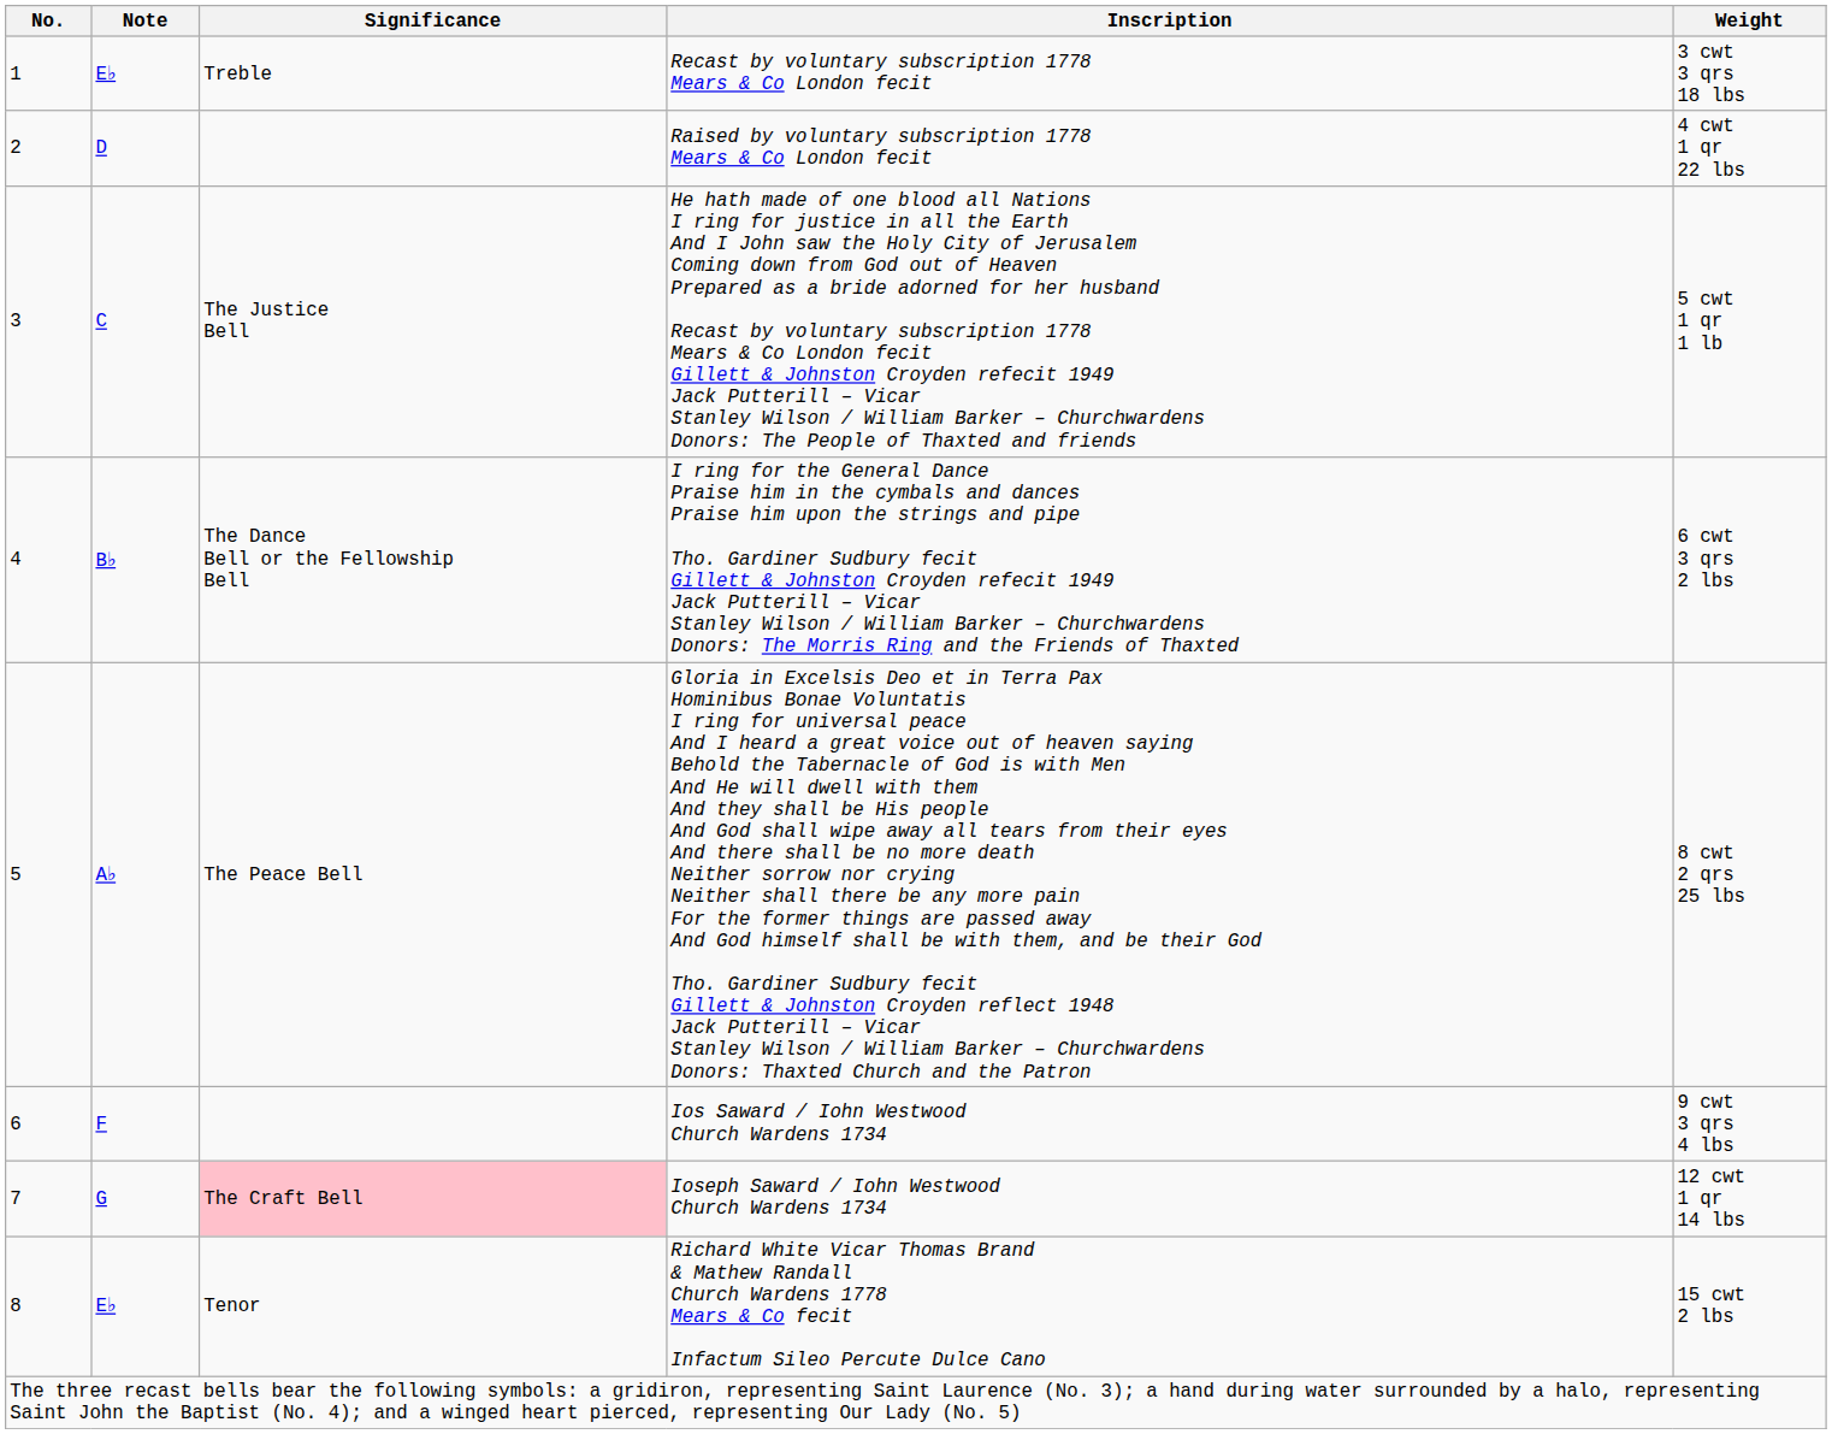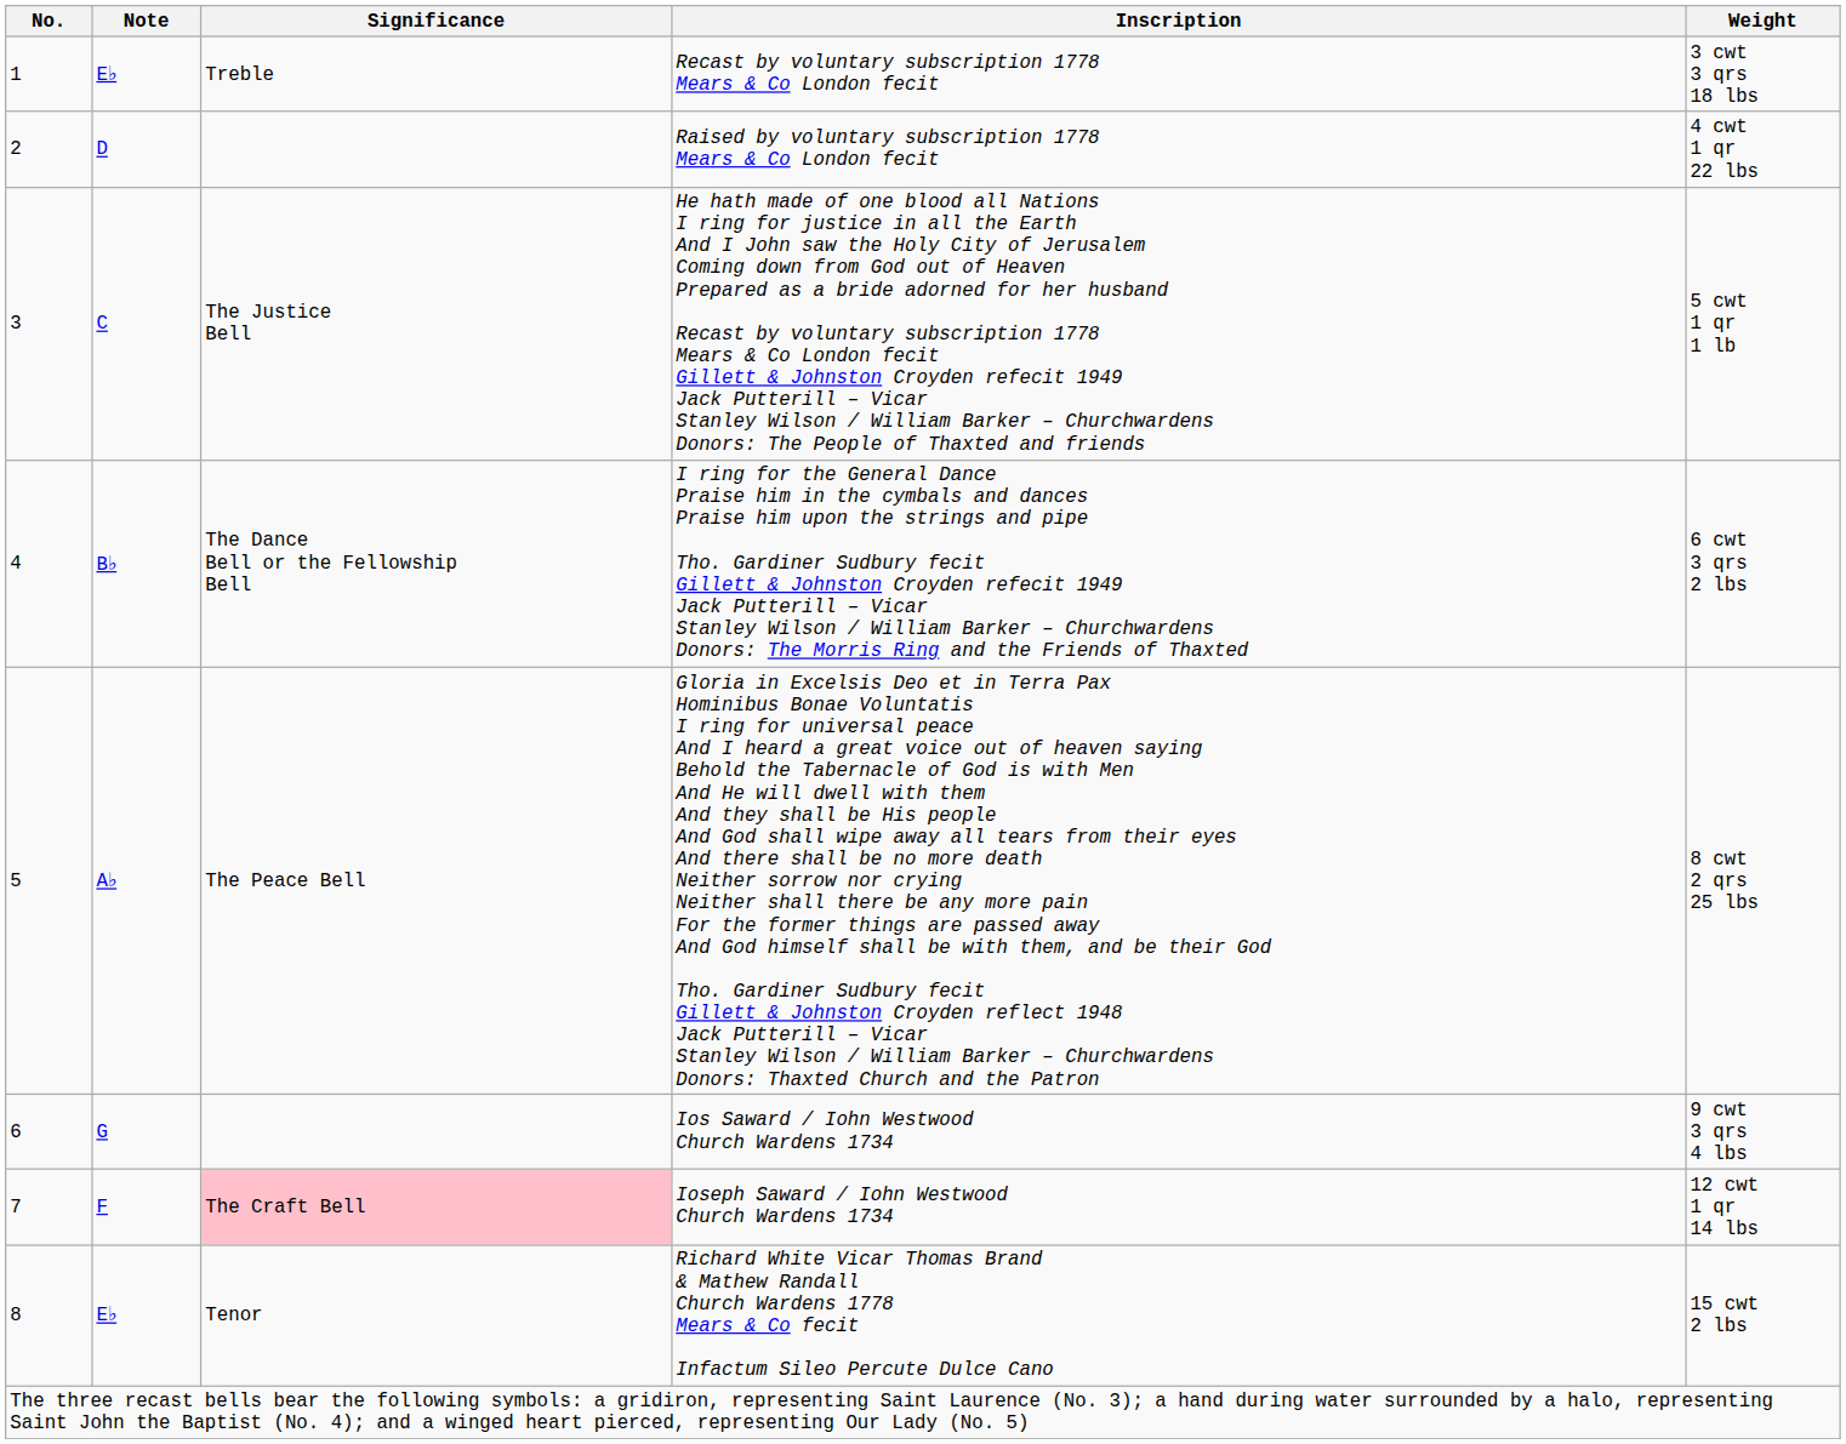 <table class="wikitable">
 <tr>
 <th>No.</th>
 <th>Note</th>
 <th>Significance</th>
 <th>Inscription</th>
 <th>Weight</th>
 </tr>
 <tr>
 <td>1</td>
 <td><a href='#'>E♭</a></td>
 <td>Treble</td>
 <td><em>Recast by voluntary subscription 1778</em><br><em><a href='#'>Mears & Co</a> London fecit</em></td>
 <td>3 cwt<br>3 qrs<br>18 lbs</td>
 </tr>
 <tr>
 <td>2</td>
 <td><a href='#'>D</a></td>
 <td></td>
 <td><em>Raised by voluntary subscription 1778</em><br><em><a href='#'>Mears & Co</a> London fecit</em></td>
 <td>4 cwt<br>1 qr<br>22 lbs</td>
 </tr>
 <tr>
 <td>3</td>
 <td><a href='#'>C</a></td>
 <td>The Justice<br>Bell</td>
 <td><em>He hath made of one blood all Nations</em><br><em>I ring for justice in all the Earth</em><br><em>And I John saw the Holy City of Jerusalem</em><br><em>Coming down from God out of Heaven</em><br><em>Prepared as a bride adorned for her husband</em><br><br><em>Recast by voluntary subscription 1778</em><br><em>Mears & Co London fecit</em><br><em><a href='#'>Gillett & Johnston</a> Croyden refecit 1949</em><br><em>Jack Putterill – Vicar</em><br><em>Stanley Wilson / William Barker – Churchwardens</em><br><em>Donors: The People of Thaxted and friends</em></td>
 <td>5 cwt<br>1 qr<br>1 lb</td>
 </tr>
 <tr>
 <td>4</td>
 <td><a href='#'>B♭</a></td>
 <td>The Dance<br>Bell or the Fellowship<br>Bell</td>
 <td><em>I ring for the General Dance</em><br><em>Praise him in the cymbals and dances</em><br><em>Praise him upon the strings and pipe</em><br><br><em>Tho. Gardiner Sudbury fecit</em><br><em><a href='#'>Gillett & Johnston</a> Croyden refecit 1949</em><br><em>Jack Putterill – Vicar</em><br><em>Stanley Wilson / William Barker – Churchwardens</em><br><em>Donors: <a href='#'>The Morris Ring</a> and the Friends of Thaxted</em></td>
 <td>6 cwt<br>3 qrs<br>2 lbs</td>
 </tr>
 <tr>
 <td>5</td>
 <td><a href='#'>A♭</a></td>
 <td>The Peace Bell</td>
 <td><em>Gloria in Excelsis Deo et in Terra Pax</em><br><em>Hominibus Bonae Voluntatis</em><br><em>I ring for universal peace</em><br><em>And I heard a great voice out of heaven saying</em><br><em>Behold the Tabernacle of God is with Men</em><br><em>And He will dwell with them</em><br><em>And they shall be His people</em><br><em>And God shall wipe away all tears from their eyes</em><br><em>And there shall be no more death</em><br><em>Neither sorrow nor crying</em><br><em>Neither shall there be any more pain</em><br><em>For the former things are passed away</em><br><em>And God himself shall be with them, and be their God</em><br><br><em>Tho. Gardiner Sudbury fecit</em><br><em><a href='#'>Gillett & Johnston</a> Croyden reflect 1948</em><br><em>Jack Putterill – Vicar</em><br><em>Stanley Wilson / William Barker – Churchwardens</em><br><em>Donors: Thaxted Church and the Patron</em></td>
 <td>8 cwt<br>2 qrs<br>25 lbs</td>
 </tr>
 <tr>
 <td>6</td>
-<td><a href='#'>F</a></td>
+<td><a href='#'>G</a></td>
 <td></td>
 <td><em>Ios Saward / Iohn Westwood</em><br><em>Church Wardens 1734</em></td>
 <td>9 cwt<br>3 qrs<br>4 lbs</td>
 </tr>
 <tr>
 <td>7</td>
-<td><a href='#'>G</a></td>
+<td><a href='#'>F</a></td>
 <td style="background: pink;">The Craft Bell</td>
 <td><em>Ioseph Saward / Iohn Westwood</em><br><em>Church Wardens 1734</em></td>
 <td>12 cwt<br>1 qr<br>14 lbs</td>
 </tr>
 <tr>
 <td>8</td>
 <td><a href='#'>E♭</a></td>
 <td>Tenor</td>
 <td><em>Richard White Vicar Thomas Brand</em><br><em>& Mathew Randall</em><br><em>Church Wardens 1778</em><br><em><a href='#'>Mears & Co</a> fecit</em><br><br><em>Infactum Sileo Percute Dulce Cano</em></td>
 <td>15 cwt<br>2 lbs</td>
 </tr>
 <tr>
 <td colspan="5">The three recast bells bear the following symbols: a gridiron, representing Saint Laurence (No. 3); a hand during water surrounded by a halo, representing Saint John the Baptist (No. 4); and a winged heart pierced, representing Our Lady (No. 5)</td>
 </tr>
 </table>
